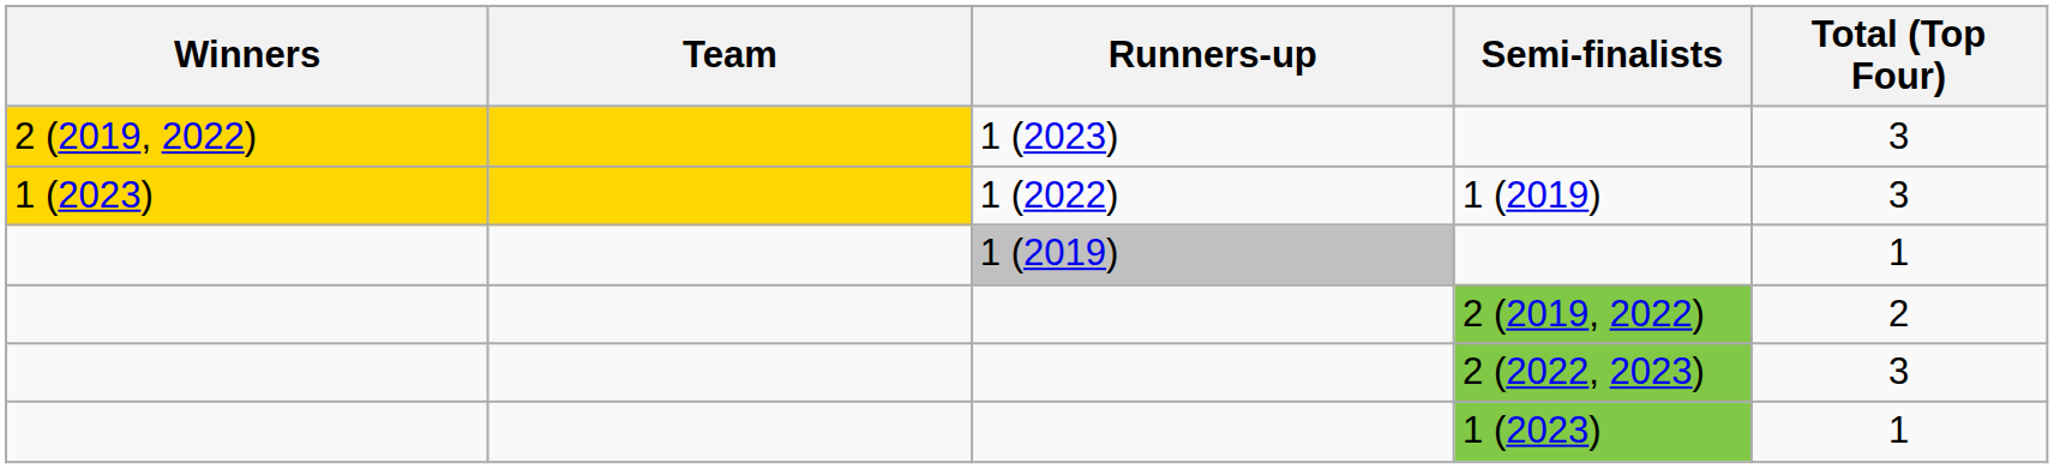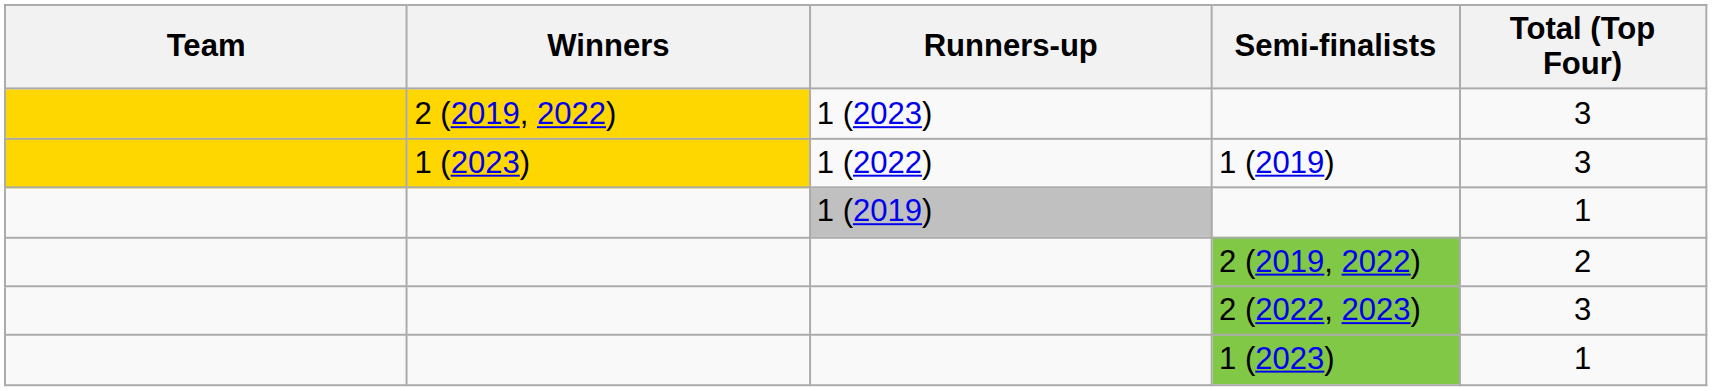 <table class="wikitable sortable">
 <tr>
+<th width=200>Team</th>
 <th width=200>Winners</th>
-<th width=200>Team</th>
 <th width=200>Runners-up</th>
 <th width=120>Semi-finalists</th>
 <th width=120>Total (Top Four)</th>
 </tr>
 <tr>
+<td bgcolor=gold></td>
 <td bgcolor=gold>2 (<a href='#'>2019</a>, <a href='#'>2022</a>)</td>
-<td bgcolor=gold></td>
 <td>1 (<a href='#'>2023</a>)</td>
 <td></td>
 <td align=center>3</td>
 </tr>
 <tr>
+<td bgcolor=gold></td>
 <td bgcolor=gold>1 (<a href='#'>2023</a>)</td>
-<td bgcolor=gold></td>
 <td>1 (<a href='#'>2022</a>)</td>
 <td>1 (<a href='#'>2019</a>)</td>
 <td align="center">3</td>
 </tr>
 <tr>
 <td></td>
 <td></td>
 <td bgcolor=silver>1 (<a href='#'>2019</a>)</td>
 <td></td>
 <td align=center>1</td>
 </tr>
 <tr>
 <td></td>
 <td></td>
 <td></td>
 <td bgcolor=#81c846>2 (<a href='#'>2019</a>, <a href='#'>2022</a>)</td>
 <td align=center>2</td>
 </tr>
 <tr>
 <td></td>
 <td></td>
 <td></td>
 <td bgcolor="#81c846">2 (<a href='#'>2022</a>, <a href='#'>2023</a>)</td>
 <td align="center">3</td>
 </tr>
 <tr>
 <td></td>
 <td></td>
 <td></td>
 <td bgcolor="#81c846">1 (<a href='#'>2023</a>)</td>
 <td align="center">1</td>
 </tr>
 </table>
